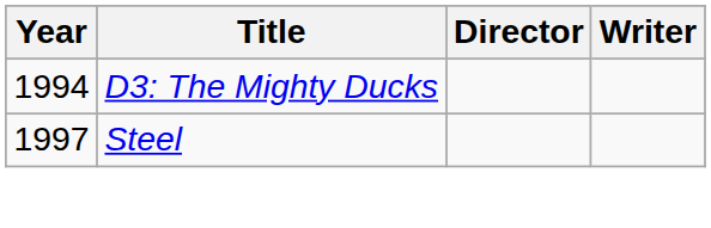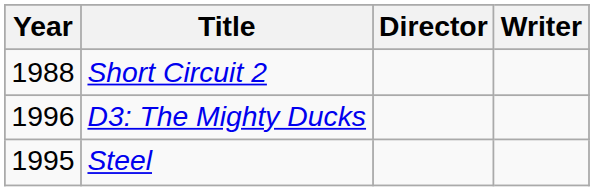 <table class="wikitable">
 <tr>
 <th>Year</th>
 <th>Title</th>
 <th>Director</th>
 <th>Writer</th>
 </tr>
 <tr>
-<td>1994</td>
+<td>1988</td>
+<td><em><a href='#'>Short Circuit 2</a></em></td>
+<td></td>
+<td></td>
+</tr>
+<tr>
+<td>1996</td>
 <td><em><a href='#'>D3: The Mighty Ducks</a></em></td>
 <td></td>
 <td></td>
 </tr>
 <tr>
-<td>1997</td>
+<td>1995</td>
 <td><em><a href='#'>Steel</a></em></td>
 <td></td>
 <td></td>
 </tr>
 </table>
